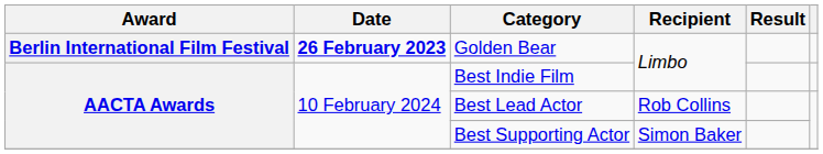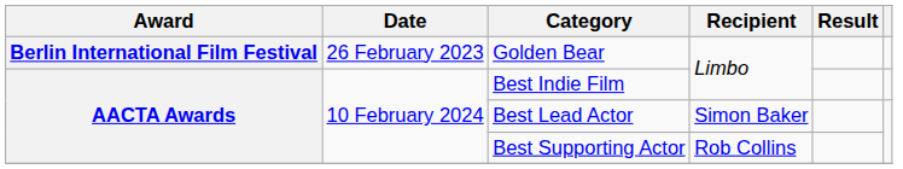 <table class="wikitable sortable plainrowheaders">
 <tr>
 <th>Award</th>
 <th>Date</th>
 <th>Category</th>
 <th>Recipient</th>
 <th>Result</th>
 <th></th>
 </tr>
 <tr>
 <th scope="row"><a href='#'>Berlin International Film Festival</a></th>
-<td><strong><a href='#'>26 February 2023</a></strong></td>
+<td><a href='#'>26 February 2023</a></td>
 <td><a href='#'>Golden Bear</a></td>
 <td rowspan="2"><em>Limbo</em></td>
 <td></td>
 <td align="center" rowspan="1"></td>
 </tr>
 <tr>
 <th scope="row" rowspan="3"><a href='#'>AACTA Awards</a></th>
 <td rowspan="3"><a href='#'>10 February 2024</a></td>
 <td><a href='#'>Best Indie Film</a></td>
 <td></td>
 <td align="center" rowspan="1"></td>
 </tr>
 <tr>
 <td><a href='#'>Best Lead Actor</a></td>
-<td><a href='#'>Rob Collins</a></td>
+<td><a href='#'>Simon Baker</a></td>
 <td></td>
 <td align="center" rowspan="2"></td>
 </tr>
 <tr>
 <td><a href='#'>Best Supporting Actor</a></td>
-<td><a href='#'>Simon Baker</a></td>
+<td><a href='#'>Rob Collins</a></td>
 <td></td>
 </tr>
 <tr>
 </tr>
 </table>
